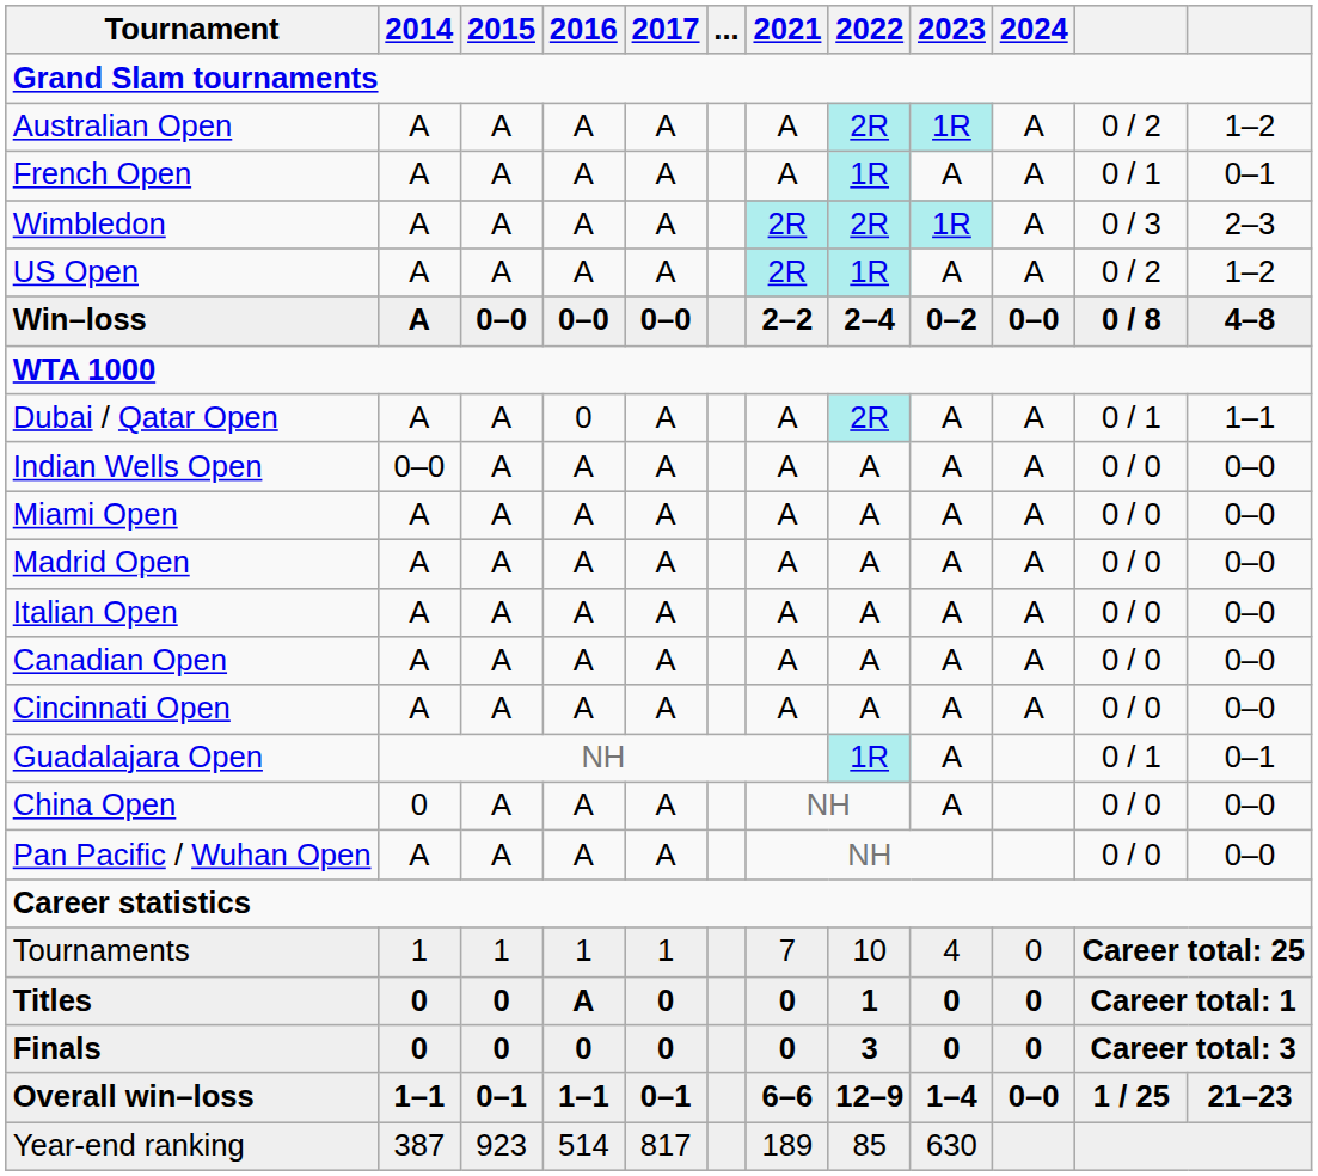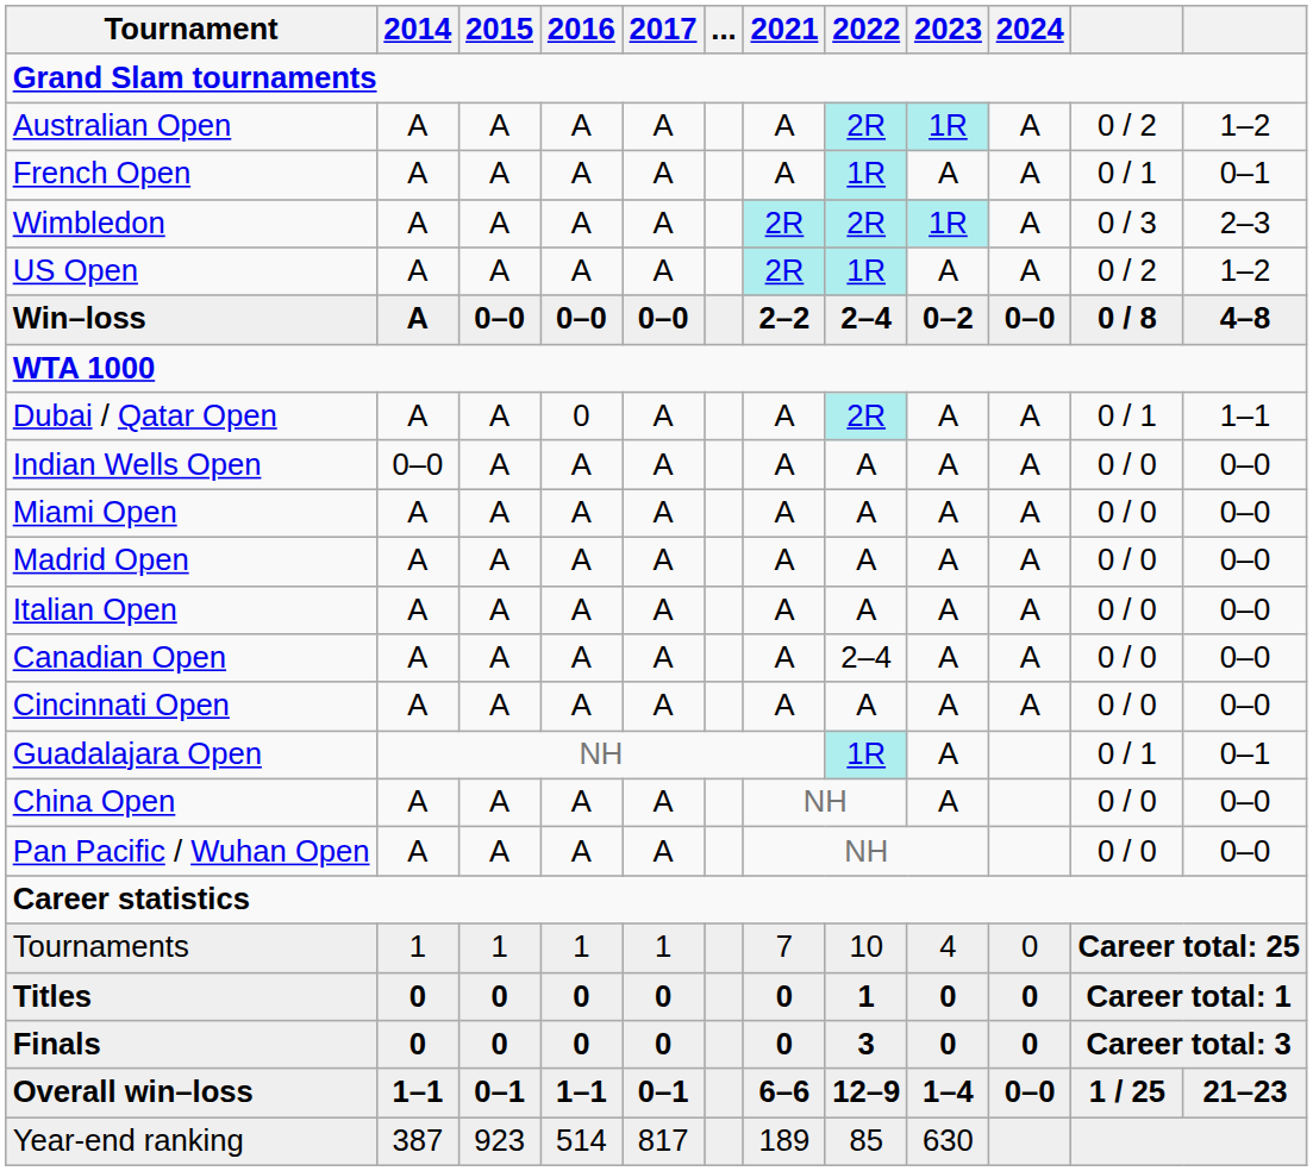 <table class="wikitable nowrap" style=text-align:center>
 <tr>
 <th>Tournament</th>
 <th><a href='#'>2014</a></th>
 <th><a href='#'>2015</a></th>
 <th><a href='#'>2016</a></th>
 <th><a href='#'>2017</a></th>
 <th>...</th>
 <th><a href='#'>2021</a></th>
 <th><a href='#'>2022</a></th>
 <th><a href='#'>2023</a></th>
 <th><a href='#'>2024</a></th>
 <th></th>
 <th></th>
 </tr>
 <tr>
 <td colspan="13" style="text-align:left"><strong><a href='#'>Grand Slam tournaments</a></strong></td>
 </tr>
 <tr>
 <td style=text-align:left><a href='#'>Australian Open</a></td>
 <td>A</td>
 <td>A</td>
 <td>A</td>
 <td>A</td>
 <td></td>
 <td>A</td>
 <td style=background:#afeeee><a href='#'>2R</a></td>
 <td style=background:#afeeee><a href='#'>1R</a></td>
 <td>A</td>
 <td>0 / 2</td>
 <td>1–2</td>
 </tr>
 <tr>
 <td style=text-align:left><a href='#'>French Open</a></td>
 <td>A</td>
 <td>A</td>
 <td>A</td>
 <td>A</td>
 <td></td>
 <td>A</td>
 <td style=background:#afeeee><a href='#'>1R</a></td>
 <td>A</td>
 <td>A</td>
 <td>0 / 1</td>
 <td>0–1</td>
 </tr>
 <tr>
 <td style=text-align:left><a href='#'>Wimbledon</a></td>
 <td>A</td>
 <td>A</td>
 <td>A</td>
 <td>A</td>
 <td></td>
 <td style=background:#afeeee><a href='#'>2R</a></td>
 <td style=background:#afeeee><a href='#'>2R</a></td>
 <td style=background:#afeeee><a href='#'>1R</a></td>
 <td>A</td>
 <td>0 / 3</td>
 <td>2–3</td>
 </tr>
 <tr>
 <td style=text-align:left><a href='#'>US Open</a></td>
 <td>A</td>
 <td>A</td>
 <td>A</td>
 <td>A</td>
 <td></td>
 <td style=background:#afeeee><a href='#'>2R</a></td>
 <td style=background:#afeeee><a href='#'>1R</a></td>
 <td>A</td>
 <td>A</td>
 <td>0 / 2</td>
 <td>1–2</td>
 </tr>
 <tr style=font-weight:bold;background:#efefef>
 <td style=text-align:left>Win–loss</td>
 <td>A</td>
 <td>0–0</td>
 <td>0–0</td>
 <td>0–0</td>
 <td></td>
 <td>2–2</td>
 <td>2–4</td>
 <td>0–2</td>
 <td>0–0</td>
 <td>0 / 8</td>
 <td>4–8</td>
 </tr>
 <tr>
 <td colspan="13" style="text-align:left"><strong><a href='#'>WTA 1000</a></strong></td>
 </tr>
 <tr>
 <td style=text-align:left><a href='#'>Dubai</a> / <a href='#'>Qatar Open</a></td>
 <td>A</td>
 <td>A</td>
 <td>0</td>
 <td>A</td>
 <td></td>
 <td>A</td>
 <td style=background:#afeeee><a href='#'>2R</a></td>
 <td>A</td>
 <td>A</td>
 <td>0 / 1</td>
 <td>1–1</td>
 </tr>
 <tr>
 <td style=text-align:left><a href='#'>Indian Wells Open</a></td>
 <td>0–0</td>
 <td>A</td>
 <td>A</td>
 <td>A</td>
 <td></td>
 <td>A</td>
 <td>A</td>
 <td>A</td>
 <td>A</td>
 <td>0 / 0</td>
 <td>0–0</td>
 </tr>
 <tr>
 <td style=text-align:left><a href='#'>Miami Open</a></td>
 <td>A</td>
 <td>A</td>
 <td>A</td>
 <td>A</td>
 <td></td>
 <td>A</td>
 <td>A</td>
 <td>A</td>
 <td>A</td>
 <td>0 / 0</td>
 <td>0–0</td>
 </tr>
 <tr>
 <td style=text-align:left><a href='#'>Madrid Open</a></td>
 <td>A</td>
 <td>A</td>
 <td>A</td>
 <td>A</td>
 <td></td>
 <td>A</td>
 <td>A</td>
 <td>A</td>
 <td>A</td>
 <td>0 / 0</td>
 <td>0–0</td>
 </tr>
 <tr>
 <td style=text-align:left><a href='#'>Italian Open</a></td>
 <td>A</td>
 <td>A</td>
 <td>A</td>
 <td>A</td>
 <td></td>
 <td>A</td>
 <td>A</td>
 <td>A</td>
 <td>A</td>
 <td>0 / 0</td>
 <td>0–0</td>
 </tr>
 <tr>
 <td style=text-align:left><a href='#'>Canadian Open</a></td>
 <td>A</td>
 <td>A</td>
 <td>A</td>
 <td>A</td>
 <td></td>
 <td>A</td>
-<td>A</td>
+<td>2–4</td>
 <td>A</td>
 <td>A</td>
 <td>0 / 0</td>
 <td>0–0</td>
 </tr>
 <tr>
 <td style=text-align:left><a href='#'>Cincinnati Open</a></td>
 <td>A</td>
 <td>A</td>
 <td>A</td>
 <td>A</td>
 <td></td>
 <td>A</td>
 <td>A</td>
 <td>A</td>
 <td>A</td>
 <td>0 / 0</td>
 <td>0–0</td>
 </tr>
 <tr>
 <td style="text-align:left"><a href='#'>Guadalajara Open</a></td>
 <td colspan="6" style="color:#767676">NH</td>
 <td style="background:#afeeee"><a href='#'>1R</a></td>
 <td>A</td>
 <td></td>
 <td>0 / 1</td>
 <td>0–1</td>
 </tr>
 <tr>
 <td style=text-align:left><a href='#'>China Open</a></td>
-<td>0</td>
+<td>A</td>
 <td>A</td>
 <td>A</td>
 <td>A</td>
 <td></td>
 <td colspan=2 style=color:#767676>NH</td>
 <td>A</td>
 <td></td>
 <td>0 / 0</td>
 <td>0–0</td>
 </tr>
 <tr>
 <td style="text-align:left"><a href='#'>Pan Pacific</a> / <a href='#'>Wuhan Open</a></td>
 <td>A</td>
 <td>A</td>
 <td>A</td>
 <td>A</td>
 <td></td>
 <td colspan="3" style="color:#767676">NH</td>
 <td></td>
 <td>0 / 0</td>
 <td>0–0</td>
 </tr>
 <tr>
 <td colspan="13" style="text-align:left"><strong>Career statistics</strong></td>
 </tr>
 <tr style=background:#efefef>
 <td style=text-align:left>Tournaments</td>
 <td>1</td>
 <td>1</td>
 <td>1</td>
 <td>1</td>
 <td></td>
 <td>7</td>
 <td>10</td>
 <td>4</td>
 <td>0</td>
 <td colspan="3"><strong>Career total: 25</strong></td>
 </tr>
 <tr style=font-weight:bold;background:#efefef>
 <td style=text-align:left>Titles</td>
 <td>0</td>
 <td>0</td>
-<td>A</td>
+<td>0</td>
 <td>0</td>
 <td></td>
 <td>0</td>
 <td>1</td>
 <td>0</td>
 <td>0</td>
 <td colspan="3">Career total: 1</td>
 </tr>
 <tr style=font-weight:bold;background:#efefef>
 <td style=text-align:left>Finals</td>
 <td>0</td>
 <td>0</td>
 <td>0</td>
 <td>0</td>
 <td></td>
 <td>0</td>
 <td>3</td>
 <td>0</td>
 <td>0</td>
 <td colspan="3">Career total: 3</td>
 </tr>
 <tr style=font-weight:bold;background:#efefef>
 <td style=text-align:left>Overall win–loss</td>
 <td>1–1</td>
 <td>0–1</td>
 <td>1–1</td>
 <td>0–1</td>
 <td></td>
 <td>6–6</td>
 <td>12–9</td>
 <td>1–4</td>
 <td>0–0</td>
 <td>1 / 25</td>
 <td>21–23</td>
 </tr>
 <tr style=background:#efefef>
 <td style=text-align:left>Year-end ranking</td>
 <td>387</td>
 <td>923</td>
 <td>514</td>
 <td>817</td>
 <td></td>
 <td>189</td>
 <td>85</td>
 <td>630</td>
 <td></td>
 <td colspan="3"></td>
 </tr>
 </table>
